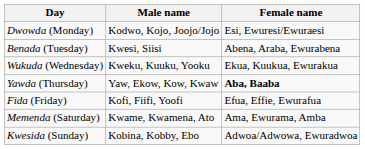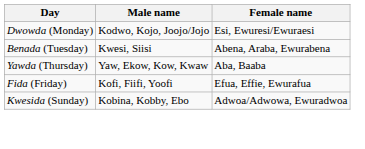 <table class="wikitable">
 <tr>
 <th>Day</th>
 <th>Male name</th>
 <th>Female name</th>
 </tr>
 <tr>
 <td><em>Dwowda</em> (Monday)</td>
 <td>Kodwo, Kojo, Joojo/Jojo</td>
 <td>Esi, Ewuresi/Ewuraesi</td>
 </tr>
 <tr>
 <td><em>Benada</em> (Tuesday)</td>
 <td>Kwesi, Siisi</td>
 <td>Abena, Araba, Ewurabena</td>
 </tr>
 <tr>
-<td><em>Wukuda</em> (Wednesday)</td>
-<td>Kweku, Kuuku, Yooku</td>
-<td>Ekua, Kuukua, Ewurakua</td>
-</tr>
-<tr>
 <td><em>Yawda</em> (Thursday)</td>
 <td>Yaw, Ekow, Kow, Kwaw</td>
-<td><strong>Aba, Baaba</strong></td>
+<td>Aba, Baaba</td>
 </tr>
 <tr>
 <td><em>Fida</em> (Friday)</td>
 <td>Kofi, Fiifi, Yoofi</td>
 <td>Efua, Effie, Ewurafua</td>
 </tr>
 <tr>
-<td><em>Memenda</em> (Saturday)</td>
-<td>Kwame, Kwamena, Ato</td>
-<td>Ama, Ewurama, Amba</td>
-</tr>
-<tr>
 <td><em>Kwesida</em> (Sunday)</td>
 <td>Kobina, Kobby, Ebo</td>
 <td>Adwoa/Adwowa, Ewuradwoa</td>
 </tr>
 </table>
